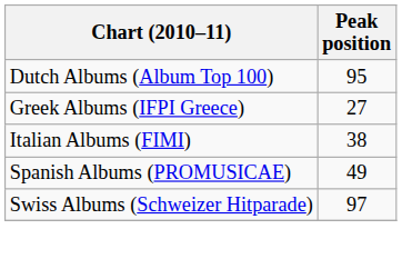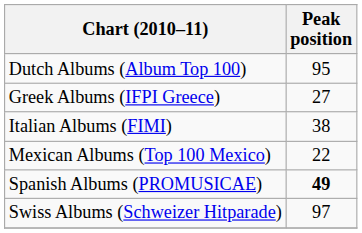 <table class="wikitable sortable">
 <tr>
 <th align="left">Chart (2010–11)</th>
 <th align="left">Peak<br>position</th>
 </tr>
 <tr>
 <td align="left">Dutch Albums (<a href='#'>Album Top 100</a>)</td>
 <td align="center">95</td>
 </tr>
 <tr>
 <td align="left">Greek Albums (<a href='#'>IFPI Greece</a>)</td>
 <td align="center">27</td>
 </tr>
 <tr>
 <td align="left">Italian Albums (<a href='#'>FIMI</a>)</td>
 <td align="center">38</td>
 </tr>
 <tr>
+<td align="left">Mexican Albums (<a href='#'>Top 100 Mexico</a>)</td>
+<td align="center">22</td>
+</tr>
+<tr>
 <td align="left">Spanish Albums (<a href='#'>PROMUSICAE</a>)</td>
-<td align="center">49</td>
+<td align="center"><strong>49</strong></td>
 </tr>
 <tr>
 <td align="left">Swiss Albums (<a href='#'>Schweizer Hitparade</a>)</td>
 <td align="center">97</td>
 </tr>
 <tr>
 </tr>
 </table>
